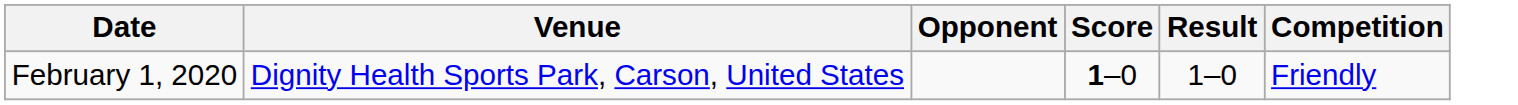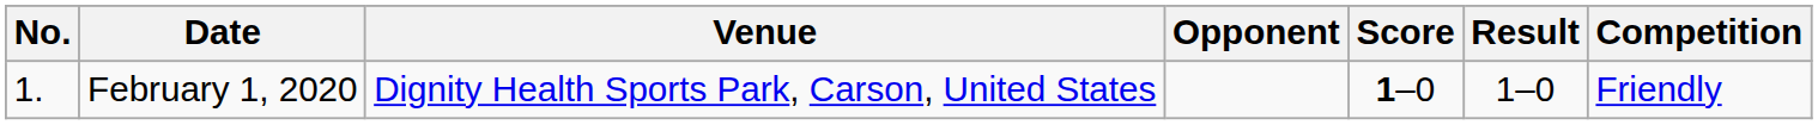 <table class="wikitable">
 <tr>
+<th>No.</th>
 <th>Date</th>
 <th>Venue</th>
 <th>Opponent</th>
 <th>Score</th>
 <th>Result</th>
 <th>Competition</th>
 </tr>
 <tr>
+<td>1.</td>
 <td>February 1, 2020</td>
 <td><a href='#'>Dignity Health Sports Park</a>, <a href='#'>Carson</a>, <a href='#'>United States</a></td>
 <td></td>
 <td align=center><strong>1</strong>–0</td>
 <td align=center>1–0</td>
 <td><a href='#'>Friendly</a></td>
 </tr>
 </table>
